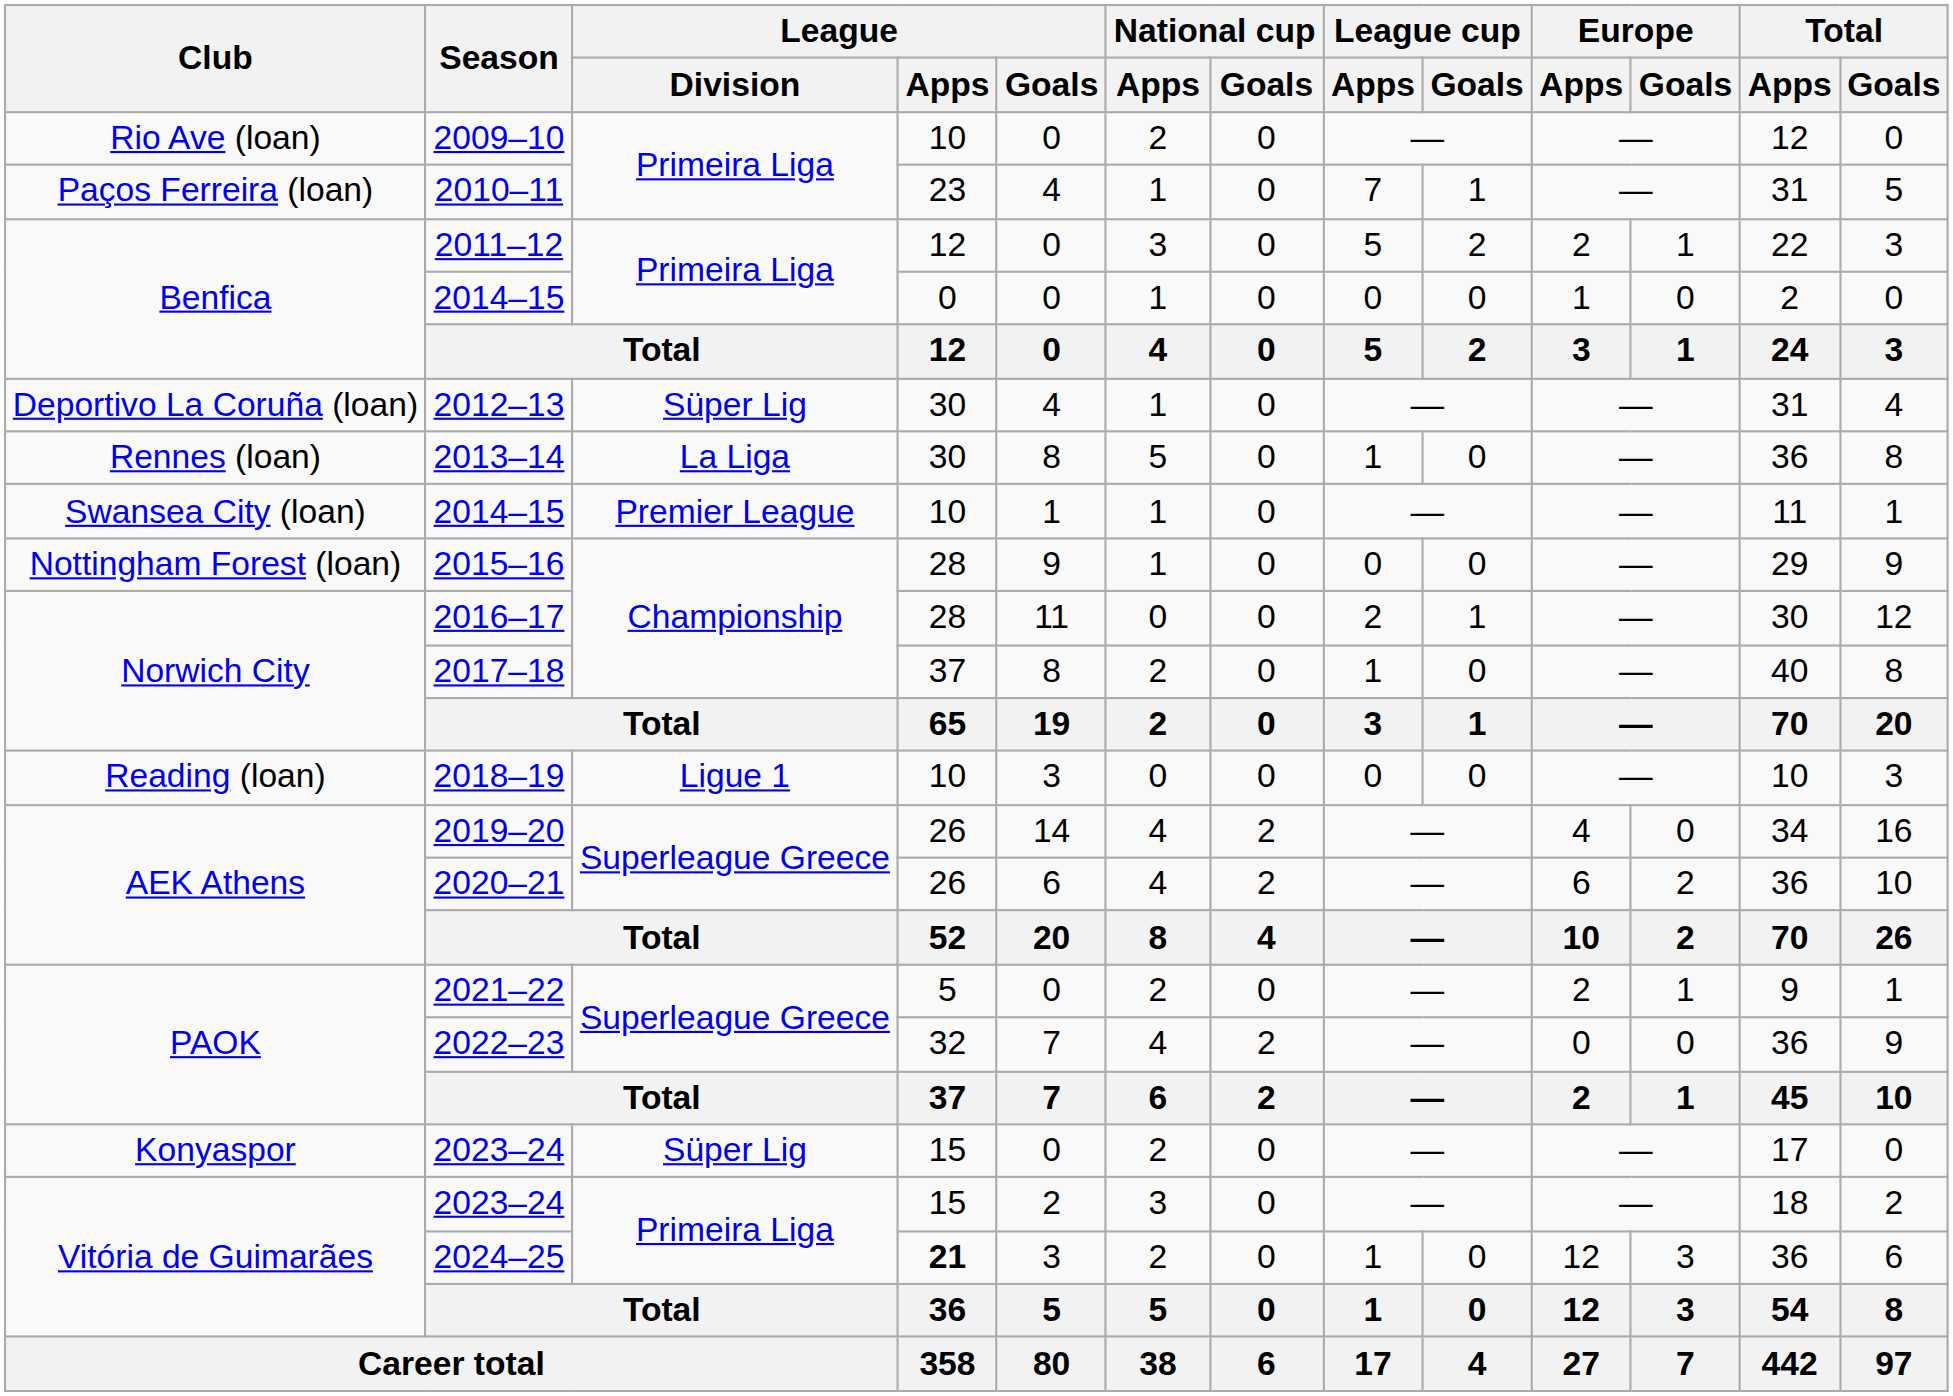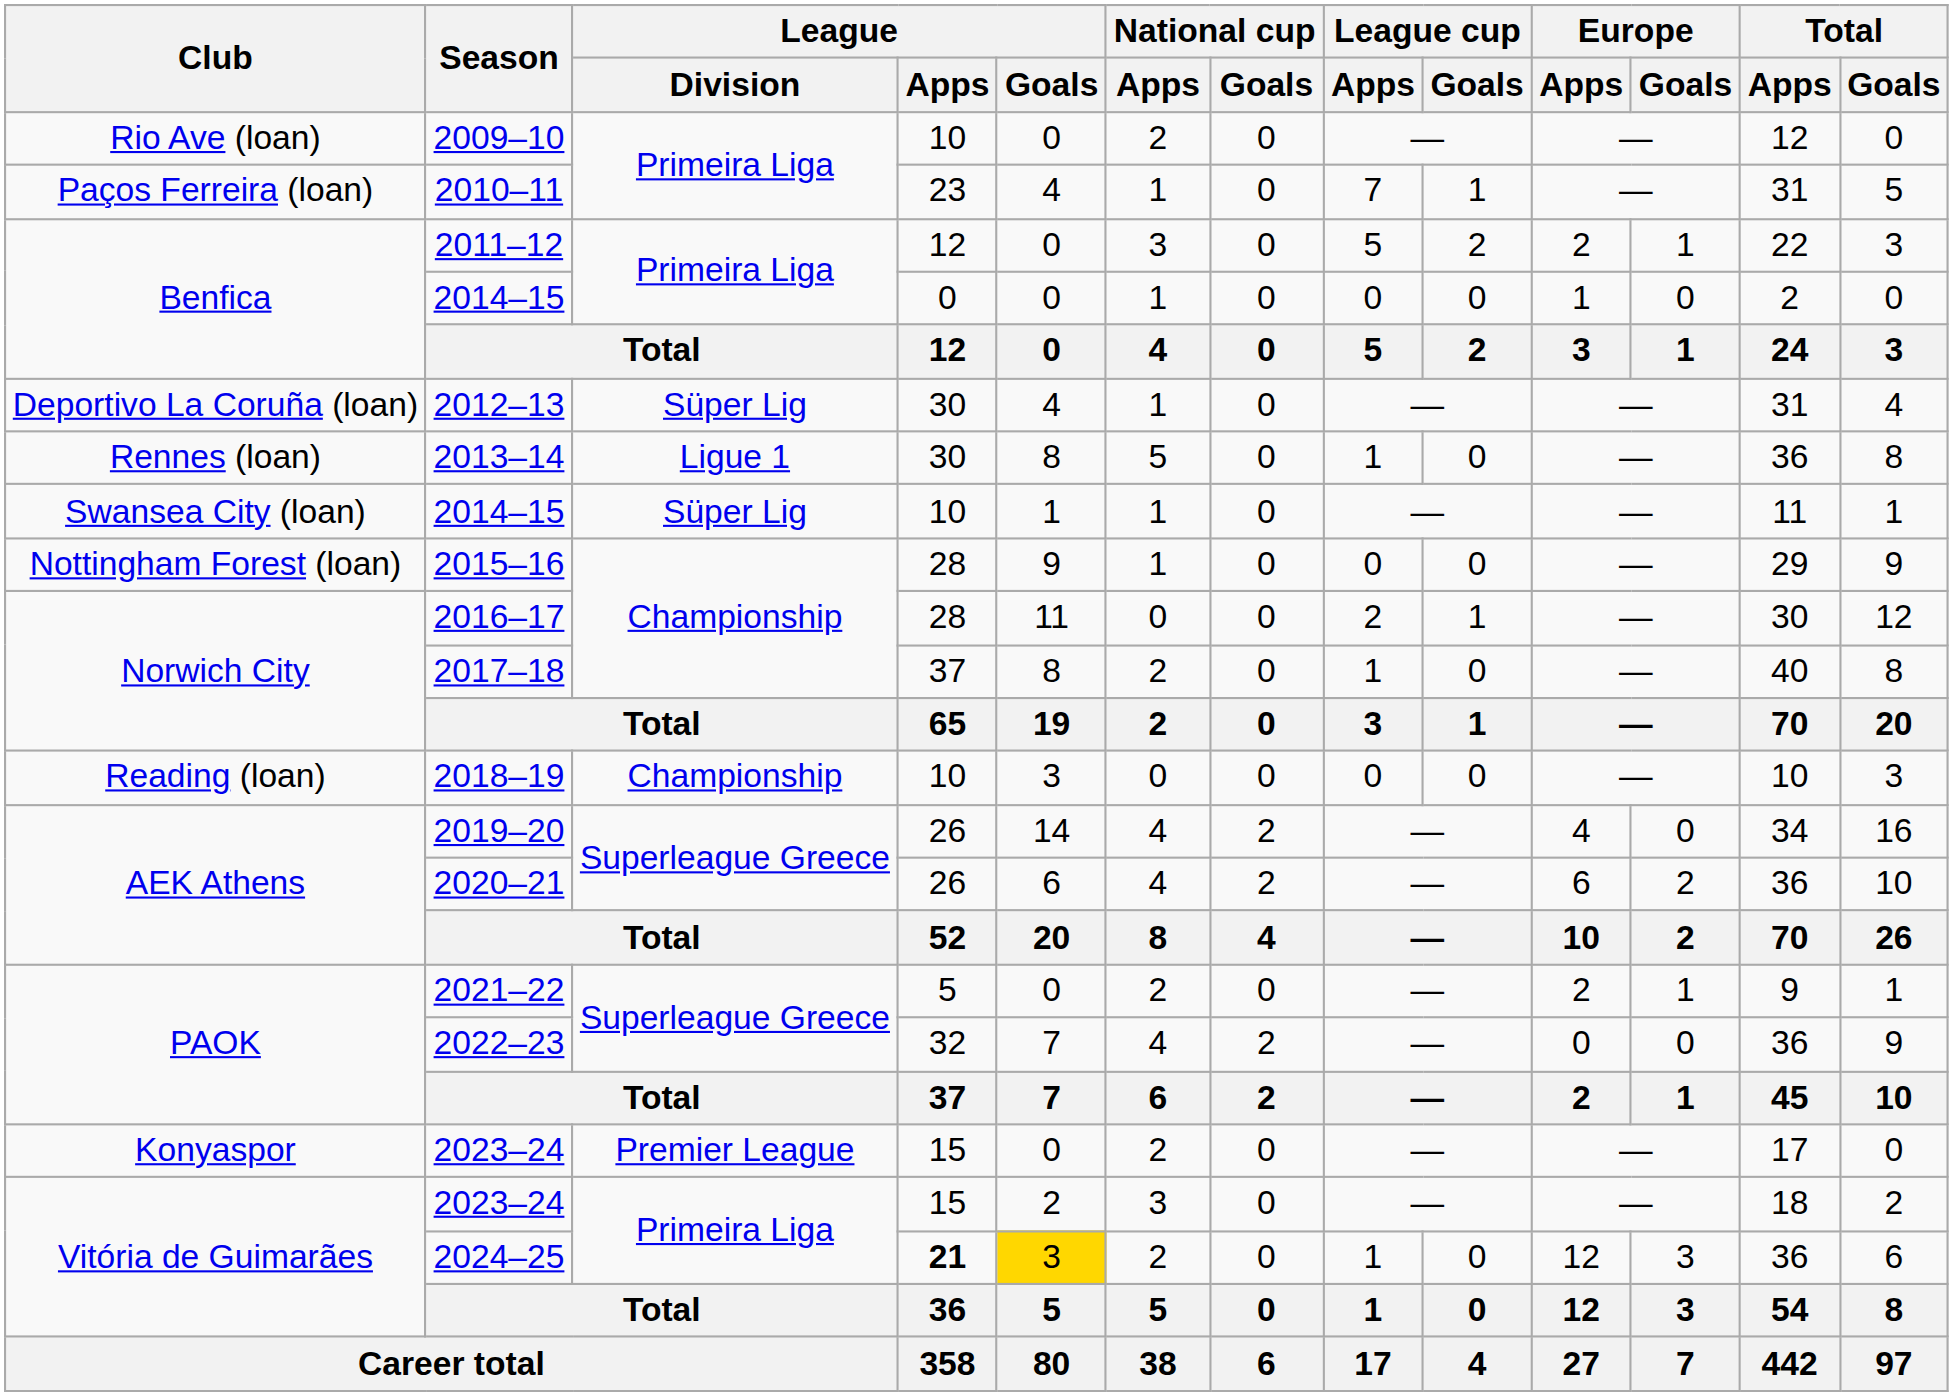 <table class="wikitable" style="text-align:center">
 <tr>
 <th rowspan="2">Club</th>
 <th rowspan="2">Season</th>
 <th colspan="3">League</th>
 <th colspan="2">National cup</th>
 <th colspan="2">League cup</th>
 <th colspan="2">Europe</th>
 <th colspan="2">Total</th>
 </tr>
 <tr>
 <th>Division</th>
 <th>Apps</th>
 <th>Goals</th>
 <th>Apps</th>
 <th>Goals</th>
 <th>Apps</th>
 <th>Goals</th>
 <th>Apps</th>
 <th>Goals</th>
 <th>Apps</th>
 <th>Goals</th>
 </tr>
 <tr>
 <td><a href='#'>Rio Ave</a> (loan)</td>
 <td><a href='#'>2009–10</a></td>
 <td rowspan="2"><a href='#'>Primeira Liga</a></td>
 <td>10</td>
 <td>0</td>
 <td>2</td>
 <td>0</td>
 <td colspan="2">—</td>
 <td colspan="2">—</td>
 <td>12</td>
 <td>0</td>
 </tr>
 <tr>
 <td><a href='#'>Paços Ferreira</a> (loan)</td>
 <td><a href='#'>2010–11</a></td>
 <td>23</td>
 <td>4</td>
 <td>1</td>
 <td>0</td>
 <td>7</td>
 <td>1</td>
 <td colspan="2">—</td>
 <td>31</td>
 <td>5</td>
 </tr>
 <tr>
 <td rowspan="3"><a href='#'>Benfica</a></td>
 <td><a href='#'>2011–12</a></td>
 <td rowspan="2"><a href='#'>Primeira Liga</a></td>
 <td>12</td>
 <td>0</td>
 <td>3</td>
 <td>0</td>
 <td>5</td>
 <td>2</td>
 <td>2</td>
 <td>1</td>
 <td>22</td>
 <td>3</td>
 </tr>
 <tr>
 <td><a href='#'>2014–15</a></td>
 <td>0</td>
 <td>0</td>
 <td>1</td>
 <td>0</td>
 <td>0</td>
 <td>0</td>
 <td>1</td>
 <td>0</td>
 <td>2</td>
 <td>0</td>
 </tr>
 <tr>
 <th colspan="2">Total</th>
 <th>12</th>
 <th>0</th>
 <th>4</th>
 <th>0</th>
 <th>5</th>
 <th>2</th>
 <th>3</th>
 <th>1</th>
 <th>24</th>
 <th>3</th>
 </tr>
 <tr>
 <td><a href='#'>Deportivo La Coruña</a> (loan)</td>
 <td><a href='#'>2012–13</a></td>
 <td><a href='#'>Süper Lig</a></td>
 <td>30</td>
 <td>4</td>
 <td>1</td>
 <td>0</td>
 <td colspan="2">—</td>
 <td colspan="2">—</td>
 <td>31</td>
 <td>4</td>
 </tr>
 <tr>
 <td><a href='#'>Rennes</a> (loan)</td>
 <td><a href='#'>2013–14</a></td>
-<td><a href='#'>La Liga</a></td>
+<td><a href='#'>Ligue 1</a></td>
 <td>30</td>
 <td>8</td>
 <td>5</td>
 <td>0</td>
 <td>1</td>
 <td>0</td>
 <td colspan="2">—</td>
 <td>36</td>
 <td>8</td>
 </tr>
 <tr>
 <td><a href='#'>Swansea City</a> (loan)</td>
 <td><a href='#'>2014–15</a></td>
-<td><a href='#'>Premier League</a></td>
+<td><a href='#'>Süper Lig</a></td>
 <td>10</td>
 <td>1</td>
 <td>1</td>
 <td>0</td>
 <td colspan="2">—</td>
 <td colspan="2">—</td>
 <td>11</td>
 <td>1</td>
 </tr>
 <tr>
 <td><a href='#'>Nottingham Forest</a> (loan)</td>
 <td><a href='#'>2015–16</a></td>
 <td rowspan="3"><a href='#'>Championship</a></td>
 <td>28</td>
 <td>9</td>
 <td>1</td>
 <td>0</td>
 <td>0</td>
 <td>0</td>
 <td colspan="2">—</td>
 <td>29</td>
 <td>9</td>
 </tr>
 <tr>
 <td rowspan="3"><a href='#'>Norwich City</a></td>
 <td><a href='#'>2016–17</a></td>
 <td>28</td>
 <td>11</td>
 <td>0</td>
 <td>0</td>
 <td>2</td>
 <td>1</td>
 <td colspan="2">—</td>
 <td>30</td>
 <td>12</td>
 </tr>
 <tr>
 <td><a href='#'>2017–18</a></td>
 <td>37</td>
 <td>8</td>
 <td>2</td>
 <td>0</td>
 <td>1</td>
 <td>0</td>
 <td colspan="2">—</td>
 <td>40</td>
 <td>8</td>
 </tr>
 <tr>
 <th colspan="2">Total</th>
 <th>65</th>
 <th>19</th>
 <th>2</th>
 <th>0</th>
 <th>3</th>
 <th>1</th>
 <th colspan="2">—</th>
 <th>70</th>
 <th>20</th>
 </tr>
 <tr>
 <td><a href='#'>Reading</a> (loan)</td>
 <td><a href='#'>2018–19</a></td>
-<td><a href='#'>Ligue 1</a></td>
+<td><a href='#'>Championship</a></td>
 <td>10</td>
 <td>3</td>
 <td>0</td>
 <td>0</td>
 <td>0</td>
 <td>0</td>
 <td colspan="2">—</td>
 <td>10</td>
 <td>3</td>
 </tr>
 <tr>
 <td rowspan="3"><a href='#'>AEK Athens</a></td>
 <td><a href='#'>2019–20</a></td>
 <td rowspan="2"><a href='#'>Superleague Greece</a></td>
 <td>26</td>
 <td>14</td>
 <td>4</td>
 <td>2</td>
 <td colspan="2">—</td>
 <td>4</td>
 <td>0</td>
 <td>34</td>
 <td>16</td>
 </tr>
 <tr>
 <td><a href='#'>2020–21</a></td>
 <td>26</td>
 <td>6</td>
 <td>4</td>
 <td>2</td>
 <td colspan="2">—</td>
 <td>6</td>
 <td>2</td>
 <td>36</td>
 <td>10</td>
 </tr>
 <tr>
 <th colspan="2">Total</th>
 <th>52</th>
 <th>20</th>
 <th>8</th>
 <th>4</th>
 <th colspan="2">—</th>
 <th>10</th>
 <th>2</th>
 <th>70</th>
 <th>26</th>
 </tr>
 <tr>
 <td rowspan="3"><a href='#'>PAOK</a></td>
 <td><a href='#'>2021–22</a></td>
 <td rowspan="2"><a href='#'>Superleague Greece</a></td>
 <td>5</td>
 <td>0</td>
 <td>2</td>
 <td>0</td>
 <td colspan="2">—</td>
 <td>2</td>
 <td>1</td>
 <td>9</td>
 <td>1</td>
 </tr>
 <tr>
 <td><a href='#'>2022–23</a></td>
 <td>32</td>
 <td>7</td>
 <td>4</td>
 <td>2</td>
 <td colspan="2">—</td>
 <td>0</td>
 <td>0</td>
 <td>36</td>
 <td>9</td>
 </tr>
 <tr>
 <th colspan="2">Total</th>
 <th>37</th>
 <th>7</th>
 <th>6</th>
 <th>2</th>
 <th colspan="2">—</th>
 <th>2</th>
 <th>1</th>
 <th>45</th>
 <th>10</th>
 </tr>
 <tr>
 <td><a href='#'>Konyaspor</a></td>
 <td><a href='#'>2023–24</a></td>
-<td><a href='#'>Süper Lig</a></td>
+<td><a href='#'>Premier League</a></td>
 <td>15</td>
 <td>0</td>
 <td>2</td>
 <td>0</td>
 <td colspan="2">—</td>
 <td colspan="2">—</td>
 <td>17</td>
 <td>0</td>
 </tr>
 <tr>
 <td rowspan="3"><a href='#'>Vitória de Guimarães</a></td>
 <td><a href='#'>2023–24</a></td>
 <td rowspan="2"><a href='#'>Primeira Liga</a></td>
 <td>15</td>
 <td>2</td>
 <td>3</td>
 <td>0</td>
 <td colspan="2">—</td>
 <td colspan="2">—</td>
 <td>18</td>
 <td>2</td>
 </tr>
 <tr>
 <td><a href='#'>2024–25</a></td>
 <td><strong>21</strong></td>
-<td>3</td>
+<td style="background: gold;">3</td>
 <td>2</td>
 <td>0</td>
 <td>1</td>
 <td>0</td>
 <td>12</td>
 <td>3</td>
 <td>36</td>
 <td>6</td>
 </tr>
 <tr>
 <th colspan="2">Total</th>
 <th>36</th>
 <th>5</th>
 <th>5</th>
 <th>0</th>
 <th>1</th>
 <th>0</th>
 <th>12</th>
 <th>3</th>
 <th>54</th>
 <th>8</th>
 </tr>
 <tr>
 <th colspan="3">Career total</th>
 <th>358</th>
 <th>80</th>
 <th>38</th>
 <th>6</th>
 <th>17</th>
 <th>4</th>
 <th>27</th>
 <th>7</th>
 <th>442</th>
 <th>97</th>
 </tr>
 </table>
